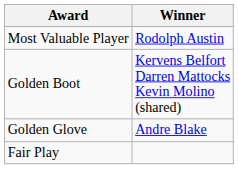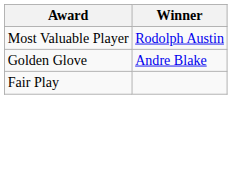 <table class="wikitable">
 <tr>
 <th>Award</th>
 <th>Winner</th>
 </tr>
 <tr>
 <td>Most Valuable Player</td>
 <td> <a href='#'>Rodolph Austin</a></td>
 </tr>
 <tr>
-<td>Golden Boot</td>
-<td> <a href='#'>Kervens Belfort</a><br> <a href='#'>Darren Mattocks</a><br> <a href='#'>Kevin Molino</a><br>(shared)</td>
-</tr>
-<tr>
 <td>Golden Glove</td>
 <td> <a href='#'>Andre Blake</a></td>
 </tr>
 <tr>
 <td>Fair Play</td>
 <td></td>
 </tr>
 </table>
